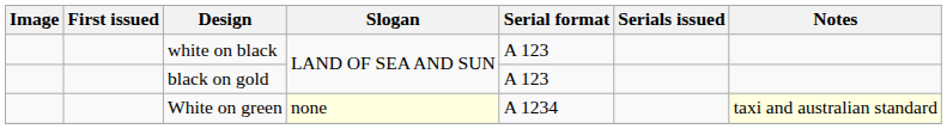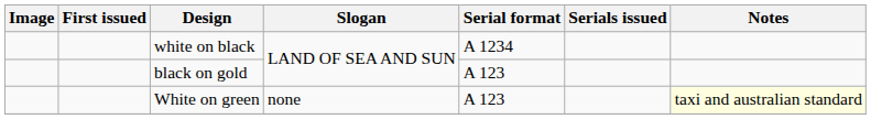 <table class="wikitable">
 <tr>
 <th>Image</th>
 <th>First issued</th>
 <th>Design</th>
 <th>Slogan</th>
 <th>Serial format</th>
 <th>Serials issued</th>
 <th>Notes</th>
 </tr>
 <tr>
 <td></td>
 <td></td>
 <td>white on black</td>
 <td rowspan=2>LAND OF SEA AND SUN</td>
-<td>A 123</td>
+<td>A 1234</td>
 <td></td>
 <td></td>
 </tr>
 <tr>
 <td></td>
 <td></td>
 <td>black on gold</td>
 <td>A 123</td>
 <td></td>
 <td></td>
 </tr>
 <tr>
 <td></td>
 <td></td>
 <td>White on green</td>
-<td style="background: lightyellow;">none</td>
-<td>A 1234</td>
+<td>none</td>
+<td>A 123</td>
 <td></td>
 <td style="background: lightyellow;">taxi and australian standard</td>
 </tr>
 <tr>
 </tr>
 </table>
